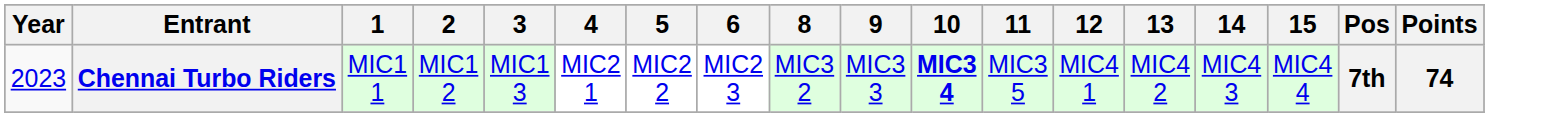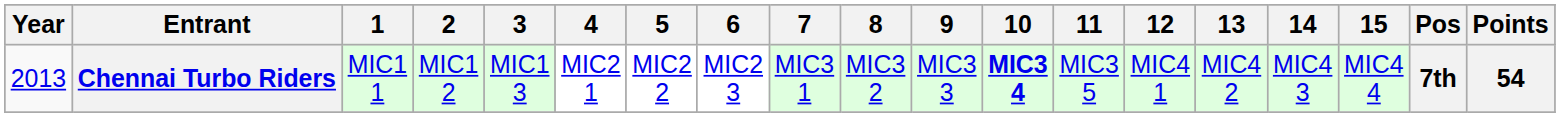 <table class="wikitable" style="text-align:center; font-size:90%">
 <tr>
 <th>Year</th>
 <th>Entrant</th>
 <th>1</th>
 <th>2</th>
 <th>3</th>
 <th>4</th>
 <th>5</th>
 <th>6</th>
+<th>7</th>
 <th>8</th>
 <th>9</th>
 <th>10</th>
 <th>11</th>
 <th>12</th>
 <th>13</th>
 <th>14</th>
 <th>15</th>
 <th>Pos</th>
 <th>Points</th>
 </tr>
 <tr>
-<td><a href='#'>2023</a></td>
+<td><a href='#'>2013</a></td>
 <th><a href='#'>Chennai Turbo Riders</a></th>
 <td style="background:#DFFFDF;"><a href='#'>MIC1<br>1</a><br></td>
 <td style="background:#DFFFDF;"><a href='#'>MIC1<br>2</a><br></td>
 <td style="background:#DFFFDF;"><a href='#'>MIC1<br>3</a><br></td>
 <td style="background:#FFFFFF;"><a href='#'>MIC2<br>1</a><br></td>
 <td style="background:#FFFFFF;"><a href='#'>MIC2<br>2</a><br></td>
 <td style="background:#FFFFFF;"><a href='#'>MIC2<br>3</a><br></td>
+<td style="background:#DFFFDF;"><a href='#'>MIC3<br>1</a><br></td>
 <td style="background:#DFFFDF;"><a href='#'>MIC3<br>2</a><br></td>
 <td style="background:#DFFFDF;"><a href='#'>MIC3<br>3</a><br></td>
 <td style="background:#DFFFDF;"><strong><a href='#'>MIC3<br>4</a><br></strong></td>
 <td style="background:#DFFFDF;"><a href='#'>MIC3<br>5</a><br></td>
 <td style="background:#DFFFDF;"><a href='#'>MIC4<br>1</a><br></td>
 <td style="background:#DFFFDF;"><a href='#'>MIC4<br>2</a><br></td>
 <td style="background:#DFFFDF;"><a href='#'>MIC4<br>3</a><br></td>
 <td style="background:#DFFFDF;"><a href='#'>MIC4<br>4</a><br></td>
 <th style="background:#">7th</th>
-<th style="background:#">74</th>
+<th style="background:#">54</th>
 </tr>
 </table>
